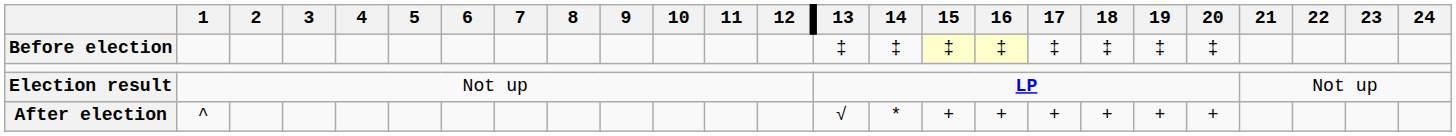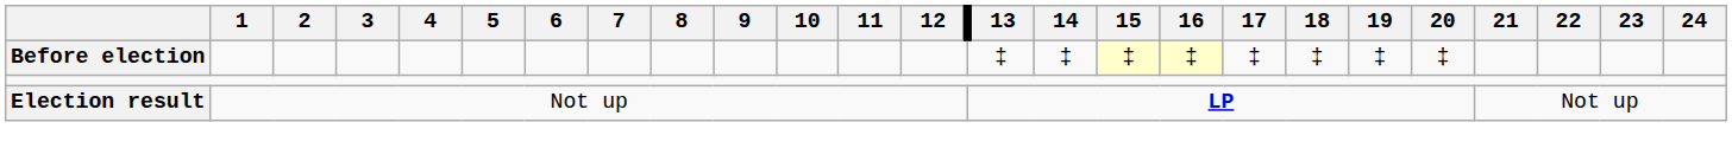 <table class="wikitable" style="text-align:center; font-size:95%">
 <tr>
 <th></th>
 <th width=30px>1</th>
 <th width=30px>2</th>
 <th width=30px>3</th>
 <th width=30px>4</th>
 <th width=30px>5</th>
 <th width=30px>6</th>
 <th width=30px>7</th>
 <th width=30px>8</th>
 <th width=30px>9</th>
 <th width=30px>10</th>
 <th width=30px>11</th>
 <th width=30px>12</th>
 <th width=30px style="border-left:5px solid black;">13</th>
 <th width=30px>14</th>
 <th width=30px>15</th>
 <th width=30px>16</th>
 <th width=30px>17</th>
 <th width=30px>18</th>
 <th width=30px>19</th>
 <th width=30px>20</th>
 <th width=30px>21</th>
 <th width=30px>22</th>
 <th width=30px>23</th>
 <th width=30px>24</th>
 </tr>
 <tr>
 <th>Before election</th>
 <td bgcolor=></td>
 <td bgcolor=></td>
 <td bgcolor=></td>
 <td bgcolor=></td>
 <td bgcolor=></td>
 <td bgcolor=></td>
 <td bgcolor=></td>
 <td bgcolor=></td>
 <td bgcolor=></td>
 <td bgcolor=></td>
 <td bgcolor=></td>
 <td bgcolor=></td>
 <td bgcolor=>‡</td>
 <td bgcolor=>‡</td>
 <td bgcolor=#FFFFCC>‡</td>
 <td bgcolor=#FFFFCC>‡</td>
 <td bgcolor=>‡</td>
 <td bgcolor=>‡</td>
 <td bgcolor=>‡</td>
 <td bgcolor=>‡</td>
 <td bgcolor=></td>
 <td bgcolor=></td>
 <td bgcolor=></td>
 <td bgcolor=></td>
 </tr>
 <tr>
 <td colspan=25></td>
 </tr>
 <tr>
 <th>Election result</th>
 <td colspan=12>Not up<br></td>
 <td colspan=8 bgcolor=><strong><a href='#'>LP</a></strong></td>
 <td colspan=4>Not up</td>
 </tr>
-<tr>
-<th>After election</th>
-<td>^</td>
-<td bgcolor=></td>
-<td bgcolor=></td>
-<td bgcolor=></td>
-<td bgcolor=></td>
-<td bgcolor=></td>
-<td bgcolor=></td>
-<td bgcolor=></td>
-<td bgcolor=></td>
-<td bgcolor=></td>
-<td bgcolor=></td>
-<td bgcolor=></td>
-<td bgcolor=>√</td>
-<td bgcolor=>*</td>
-<td bgcolor=>+</td>
-<td bgcolor=>+</td>
-<td bgcolor=>+</td>
-<td bgcolor=>+</td>
-<td bgcolor=>+</td>
-<td bgcolor=>+</td>
-<td bgcolor=></td>
-<td bgcolor=></td>
-<td bgcolor=></td>
-<td bgcolor=></td>
-</tr>
 </table>
